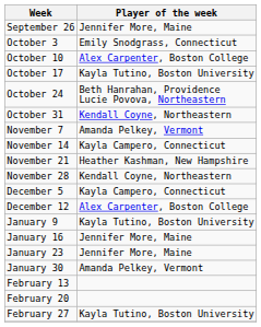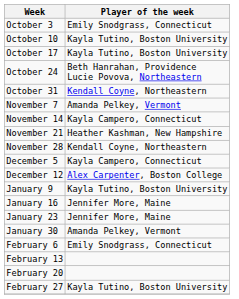 <table class="wikitable" border="1">
 <tr>
 <th>Week</th>
 <th>Player of the week</th>
-</tr>
-<tr>
-<td>September 26</td>
-<td>Jennifer More, Maine</td>
 </tr>
 <tr>
 <td>October 3</td>
 <td>Emily Snodgrass, Connecticut</td>
 </tr>
 <tr>
 <td>October 10</td>
-<td><a href='#'>Alex Carpenter</a>, Boston College</td>
+<td>Kayla Tutino, Boston University</td>
 </tr>
 <tr>
 <td>October 17</td>
 <td>Kayla Tutino, Boston University</td>
 </tr>
 <tr>
 <td>October 24</td>
 <td>Beth Hanrahan, Providence<br>Lucie Povova, <a href='#'>Northeastern</a></td>
 </tr>
 <tr>
 <td>October 31</td>
 <td><a href='#'>Kendall Coyne</a>, Northeastern</td>
 </tr>
 <tr>
 <td>November 7</td>
 <td>Amanda Pelkey, <a href='#'>Vermont</a></td>
 </tr>
 <tr>
 <td>November 14</td>
 <td>Kayla Campero, Connecticut</td>
 </tr>
 <tr>
 <td>November 21</td>
 <td>Heather Kashman, New Hampshire</td>
 </tr>
 <tr>
 <td>November 28</td>
 <td>Kendall Coyne, Northeastern</td>
 </tr>
 <tr>
 <td>December 5</td>
 <td>Kayla Campero, Connecticut</td>
 </tr>
 <tr>
 <td>December 12</td>
 <td><a href='#'>Alex Carpenter</a>, Boston College</td>
 </tr>
 <tr>
 <td>January 9</td>
 <td>Kayla Tutino, Boston University</td>
 </tr>
 <tr>
 <td>January 16</td>
 <td>Jennifer More, Maine</td>
 </tr>
 <tr>
 <td>January 23</td>
 <td>Jennifer More, Maine</td>
 </tr>
 <tr>
 <td>January 30</td>
 <td>Amanda Pelkey, Vermont</td>
 </tr>
 <tr>
+<td>February 6</td>
+<td>Emily Snodgrass, Connecticut</td>
+</tr>
+<tr>
 <td>February 13</td>
 <td></td>
 </tr>
 <tr>
 <td>February 20</td>
 <td></td>
 </tr>
 <tr>
 <td>February 27</td>
 <td>Kayla Tutino, Boston University</td>
 </tr>
 <tr>
 </tr>
 </table>
